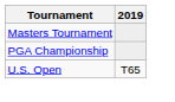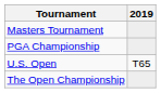 <table class="wikitable" style="font-size:95%;text-align:center;">
 <tr>
 <th>Tournament</th>
 <th>2019</th>
 </tr>
 <tr>
 <td align=left><a href='#'>Masters Tournament</a></td>
 <td style="background:#eeeeee;"></td>
 </tr>
 <tr>
 <td align=left><a href='#'>PGA Championship</a></td>
 <td style="background:#eeeeee;"></td>
 </tr>
 <tr>
 <td align=left><a href='#'>U.S. Open</a></td>
 <td>T65</td>
 </tr>
+<tr>
+<td align=left><a href='#'>The Open Championship</a></td>
+<td style="background:#eeeeee;"></td>
+</tr>
 </table>
